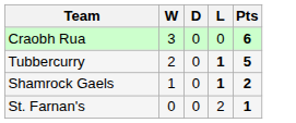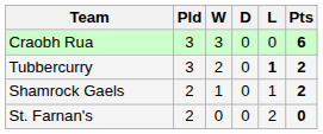 <table class="wikitable">
 <tr>
 <th width=165>Team</th>
+<th width=20>Pld</th>
 <th width=20>W</th>
 <th width=20>D</th>
 <th width=20>L</th>
 <th width=20>Pts</th>
 </tr>
 <tr align=center style="background:#ccffcc;">
 <td style="text-align:left;">Craobh Rua</td>
 <td>3</td>
+<td>3</td>
 <td>0</td>
 <td>0</td>
 <td><strong>6</strong></td>
 </tr>
 <tr align=center style="background:#f5f5f5;">
 <td style="text-align:left;">Tubbercurry</td>
+<td>3</td>
 <td>2</td>
-<td>0</td>
-<td><strong>1</strong></td>
-<td><strong>5</strong></td>
-</tr>
-<tr align=center style="background:#f5f5f5;">
-<td style="text-align:left;">Shamrock Gaels</td>
-<td>1</td>
 <td>0</td>
 <td><strong>1</strong></td>
 <td><strong>2</strong></td>
 </tr>
 <tr align=center style="background:#f5f5f5;">
+<td style="text-align:left;">Shamrock Gaels</td>
+<td>2</td>
+<td>1</td>
+<td>0</td>
+<td>1</td>
+<td><strong>2</strong></td>
+</tr>
+<tr align=center style="background:#f5f5f5;">
 <td style="text-align:left;">St. Farnan's</td>
+<td>2</td>
 <td>0</td>
 <td>0</td>
 <td>2</td>
-<td><strong>1</strong></td>
+<td><strong>0</strong></td>
 </tr>
 </table>
